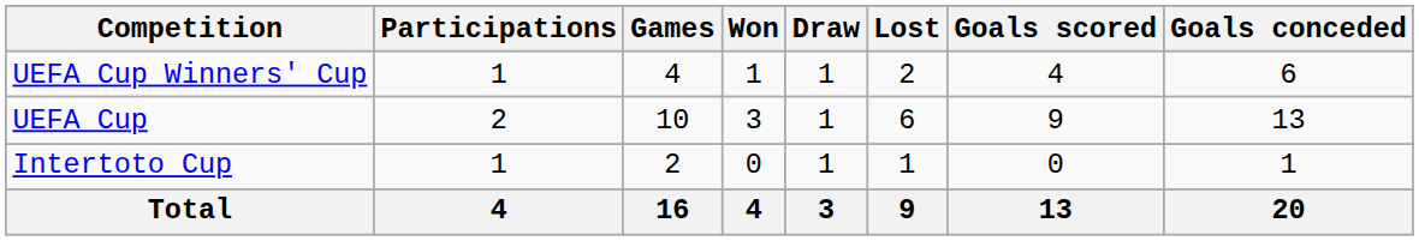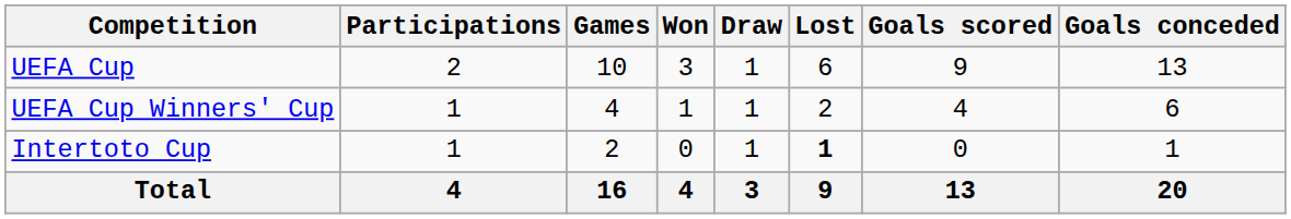 <table class="wikitable sortable" style="text-align: center">
 <tr>
 <th>Competition</th>
 <th>Participations</th>
 <th>Games</th>
 <th>Won</th>
 <th>Draw</th>
 <th>Lost</th>
 <th>Goals scored</th>
 <th>Goals conceded</th>
 </tr>
 <tr>
+<td align=left><a href='#'>UEFA Cup</a></td>
+<td>2</td>
+<td>10</td>
+<td>3</td>
+<td>1</td>
+<td>6</td>
+<td>9</td>
+<td>13</td>
+</tr>
+<tr>
 <td align=left><a href='#'>UEFA Cup Winners' Cup</a></td>
 <td>1</td>
 <td>4</td>
 <td>1</td>
 <td>1</td>
 <td>2</td>
 <td>4</td>
 <td>6</td>
 </tr>
 <tr>
-<td align=left><a href='#'>UEFA Cup</a></td>
-<td>2</td>
-<td>10</td>
-<td>3</td>
-<td>1</td>
-<td>6</td>
-<td>9</td>
-<td>13</td>
-</tr>
-<tr>
 <td align=left><a href='#'>Intertoto Cup</a></td>
 <td>1</td>
 <td>2</td>
 <td>0</td>
 <td>1</td>
-<td>1</td>
+<td><strong>1</strong></td>
 <td>0</td>
 <td>1</td>
 </tr>
 <tr>
 <th>Total</th>
 <th>4</th>
 <th>16</th>
 <th>4</th>
 <th>3</th>
 <th>9</th>
 <th>13</th>
 <th>20</th>
 </tr>
 </table>
